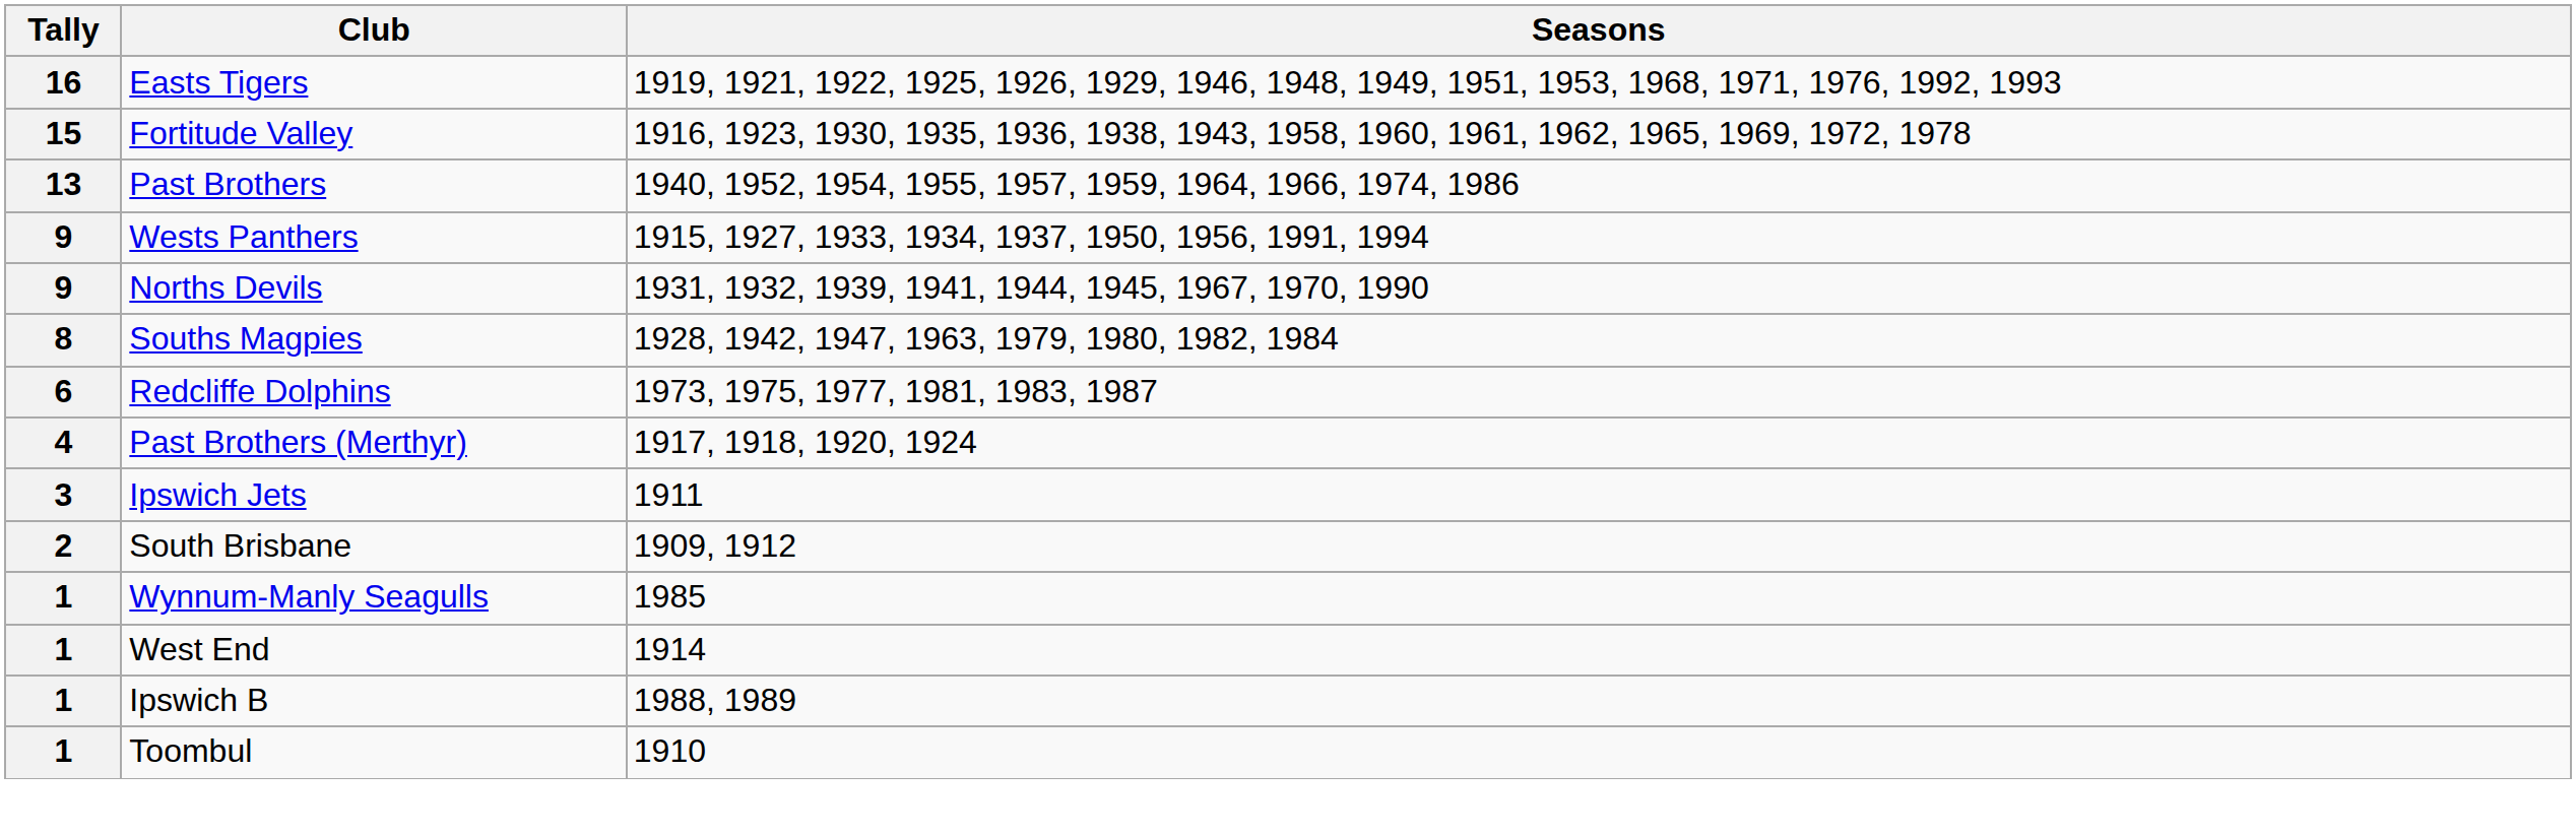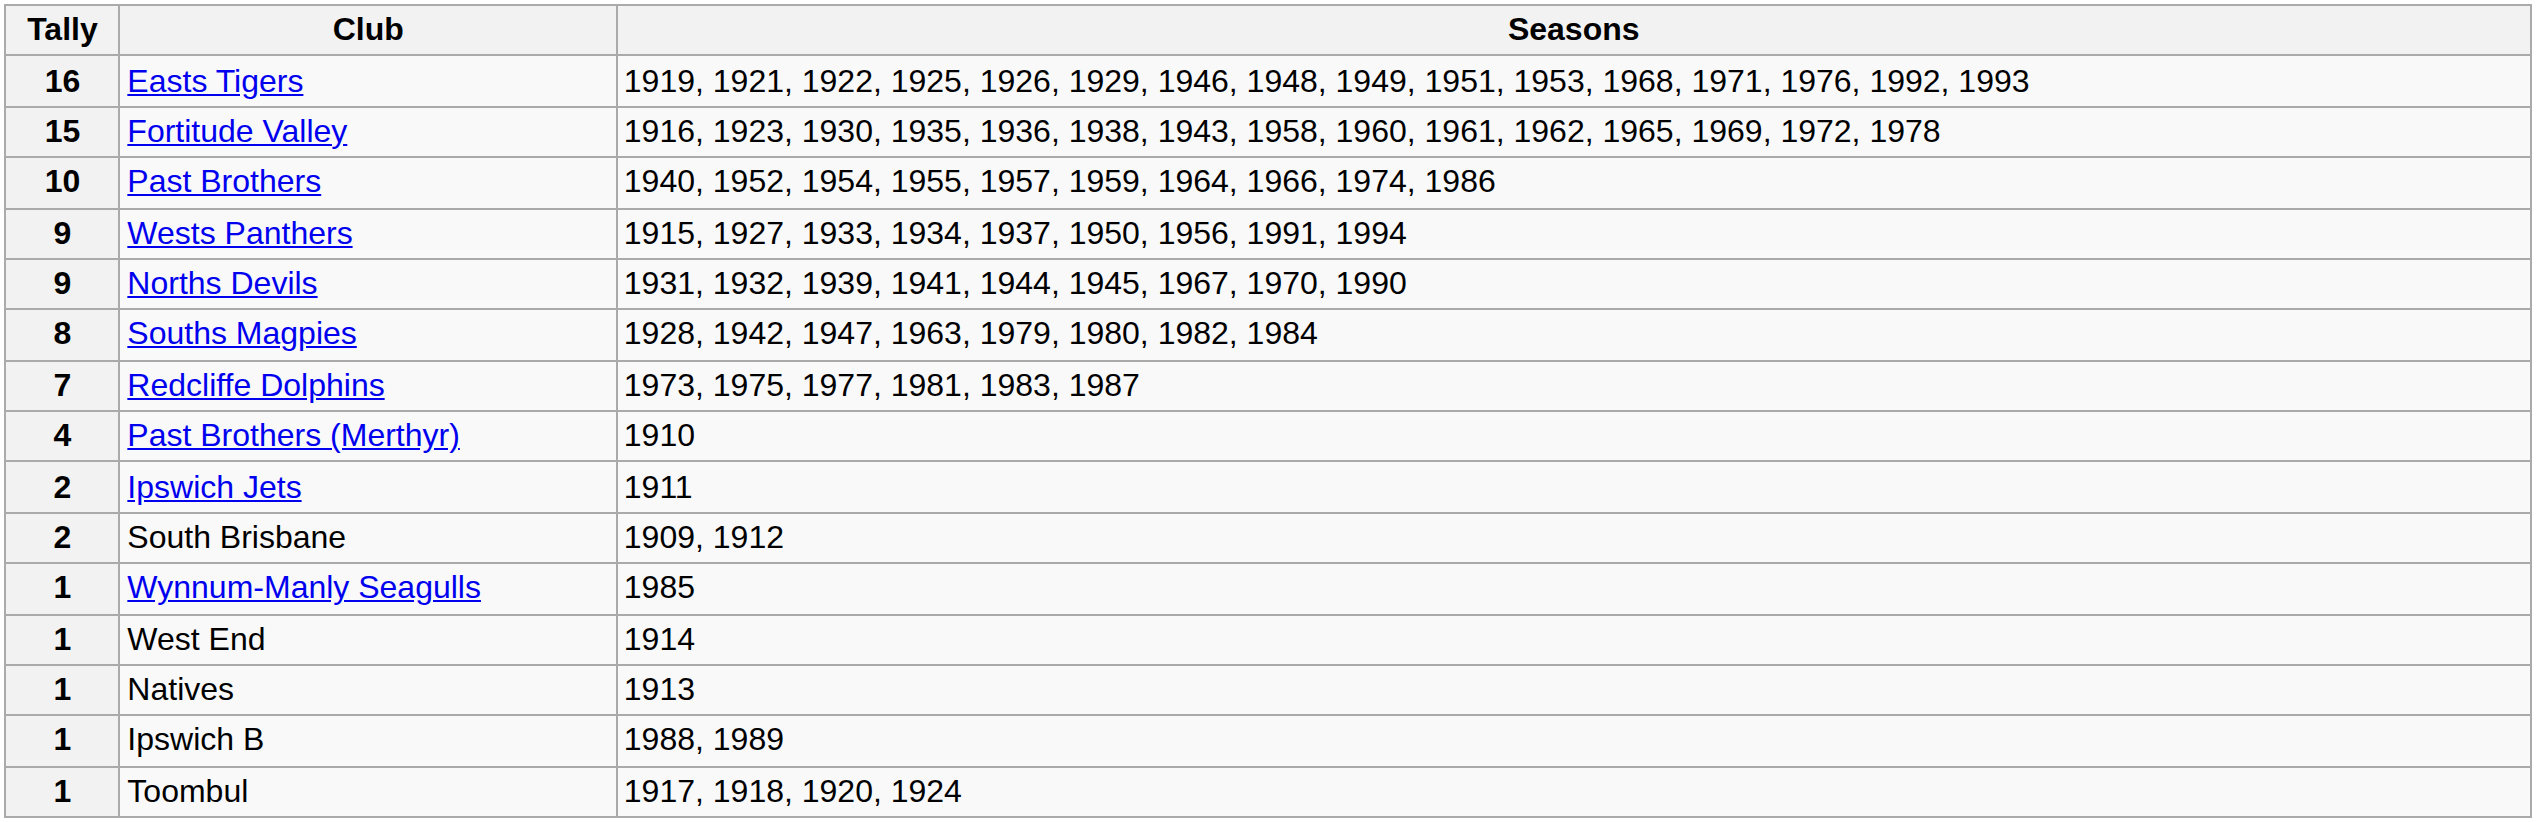 <table class="wikitable" style="width:100%">
 <tr style="background:#bdb76b;">
 <th>Tally</th>
 <th>Club</th>
 <th>Seasons</th>
 </tr>
 <tr>
 <th>16</th>
 <td> <a href='#'>Easts Tigers</a></td>
 <td>1919, 1921, 1922, 1925, 1926, 1929, 1946, 1948, 1949, 1951, 1953, 1968, 1971, 1976, 1992, 1993</td>
 </tr>
 <tr>
 <th>15</th>
 <td> <a href='#'>Fortitude Valley</a></td>
 <td>1916, 1923, 1930, 1935, 1936, 1938, 1943, 1958, 1960, 1961, 1962, 1965, 1969, 1972, 1978</td>
 </tr>
 <tr>
-<th>13</th>
+<th>10</th>
 <td> <a href='#'>Past Brothers</a></td>
 <td>1940, 1952, 1954, 1955, 1957, 1959, 1964, 1966, 1974, 1986</td>
 </tr>
 <tr>
 <th>9</th>
 <td> <a href='#'>Wests Panthers</a></td>
 <td>1915, 1927, 1933, 1934, 1937, 1950, 1956, 1991, 1994</td>
 </tr>
 <tr>
 <th>9</th>
 <td> <a href='#'>Norths Devils</a></td>
 <td>1931, 1932, 1939, 1941, 1944, 1945, 1967, 1970, 1990</td>
 </tr>
 <tr>
 <th>8</th>
 <td> <a href='#'>Souths Magpies</a></td>
 <td>1928, 1942, 1947, 1963, 1979, 1980, 1982, 1984</td>
 </tr>
 <tr>
-<th>6</th>
+<th>7</th>
 <td> <a href='#'>Redcliffe Dolphins</a></td>
 <td>1973, 1975, 1977, 1981, 1983, 1987</td>
 </tr>
 <tr>
 <th>4</th>
 <td> <a href='#'>Past Brothers (Merthyr)</a></td>
-<td>1917, 1918, 1920, 1924</td>
+<td>1910</td>
 </tr>
 <tr>
-<th>3</th>
+<th>2</th>
 <td> <a href='#'>Ipswich Jets</a></td>
 <td>1911</td>
 </tr>
 <tr>
 <th>2</th>
 <td>South Brisbane</td>
 <td>1909, 1912</td>
 </tr>
 <tr>
 <th>1</th>
 <td> <a href='#'>Wynnum-Manly Seagulls</a></td>
 <td>1985</td>
 </tr>
 <tr>
 <th>1</th>
 <td>West End</td>
 <td>1914</td>
 </tr>
 <tr>
 <th>1</th>
+<td> Natives</td>
+<td>1913</td>
+</tr>
+<tr>
+<th>1</th>
 <td>Ipswich B</td>
 <td>1988, 1989</td>
 </tr>
 <tr>
 <th>1</th>
 <td>Toombul</td>
-<td>1910</td>
+<td>1917, 1918, 1920, 1924</td>
 </tr>
 </table>
